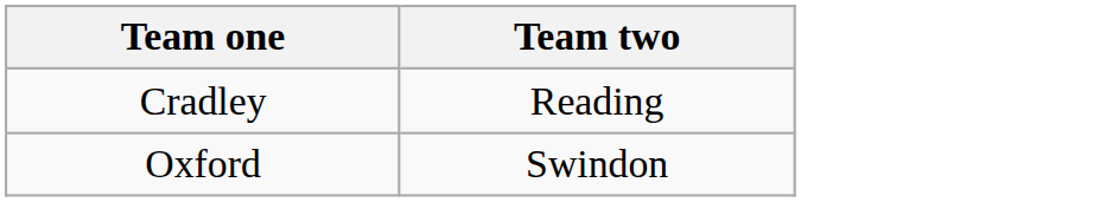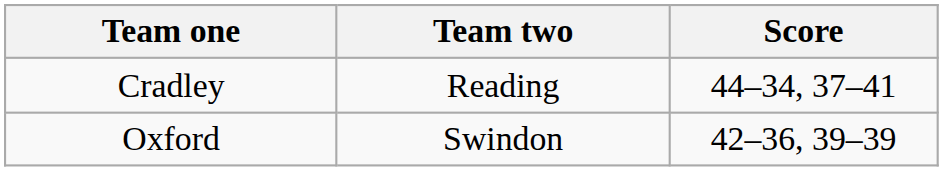 <table class="wikitable" style="text-align: center">
 <tr>
 <th width=150>Team one</th>
 <th width=150>Team two</th>
+<th width=120>Score</th>
 </tr>
 <tr>
 <td>Cradley</td>
 <td>Reading</td>
+<td>44–34, 37–41</td>
 </tr>
 <tr>
 <td>Oxford</td>
 <td>Swindon</td>
+<td>42–36, 39–39</td>
 </tr>
 </table>
